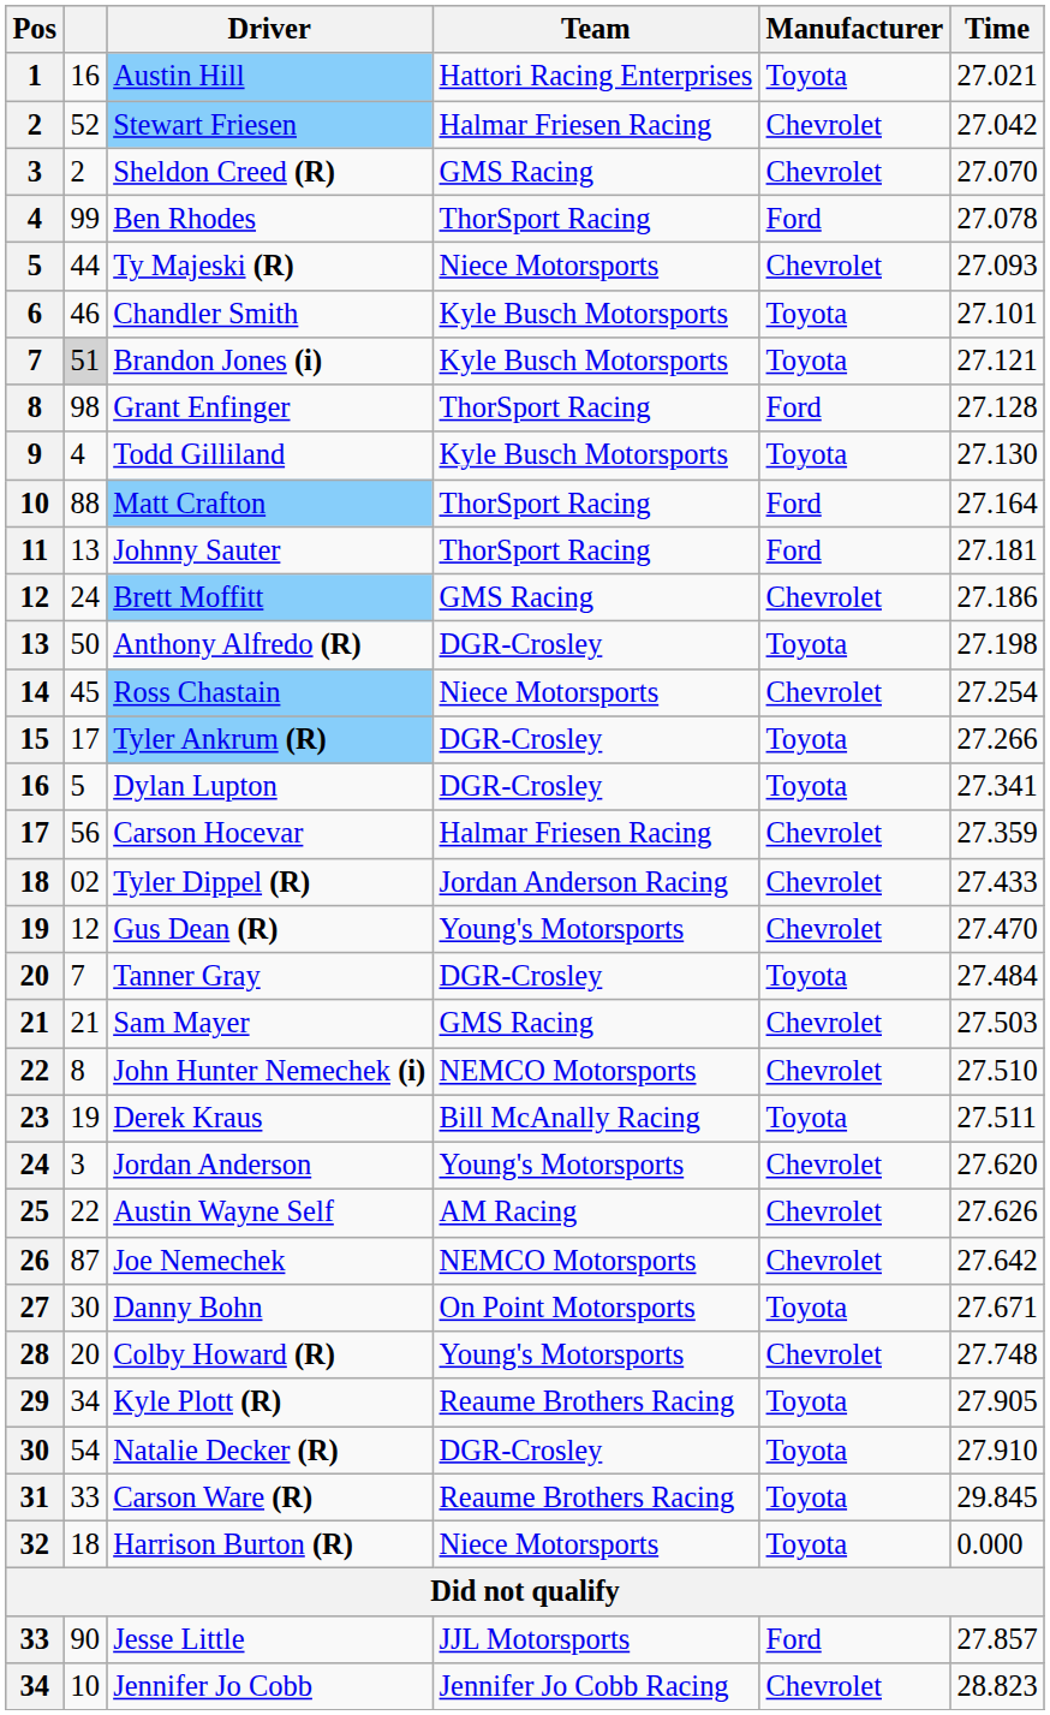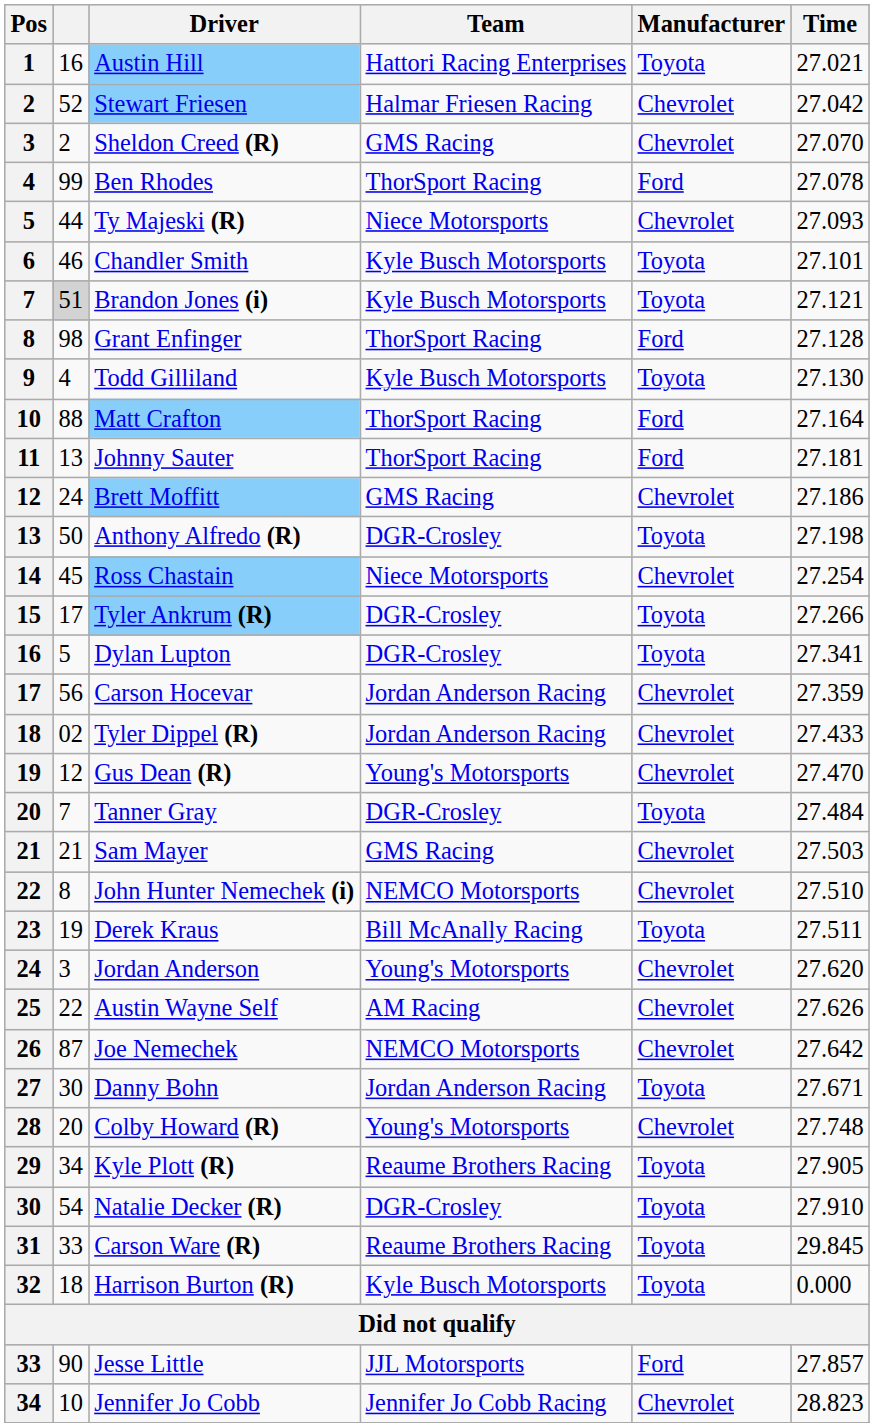 <table class="wikitable" style="font-size:98%">
 <tr>
 <th>Pos</th>
 <th></th>
 <th>Driver</th>
 <th>Team</th>
 <th>Manufacturer</th>
 <th>Time</th>
 </tr>
 <tr>
 <th>1</th>
 <td>16</td>
 <td style="text-align:left;background:#87CEFA"><a href='#'>Austin Hill</a></td>
 <td><a href='#'>Hattori Racing Enterprises</a></td>
 <td><a href='#'>Toyota</a></td>
 <td>27.021</td>
 </tr>
 <tr>
 <th>2</th>
 <td>52</td>
 <td style="text-align:left;background:#87CEFA"><a href='#'>Stewart Friesen</a></td>
 <td><a href='#'>Halmar Friesen Racing</a></td>
 <td><a href='#'>Chevrolet</a></td>
 <td>27.042</td>
 </tr>
 <tr>
 <th>3</th>
 <td>2</td>
 <td><a href='#'>Sheldon Creed</a> <strong>(R)</strong></td>
 <td><a href='#'>GMS Racing</a></td>
 <td><a href='#'>Chevrolet</a></td>
 <td>27.070</td>
 </tr>
 <tr>
 <th>4</th>
 <td>99</td>
 <td><a href='#'>Ben Rhodes</a></td>
 <td><a href='#'>ThorSport Racing</a></td>
 <td><a href='#'>Ford</a></td>
 <td>27.078</td>
 </tr>
 <tr>
 <th>5</th>
 <td>44</td>
 <td><a href='#'>Ty Majeski</a> <strong>(R)</strong></td>
 <td><a href='#'>Niece Motorsports</a></td>
 <td><a href='#'>Chevrolet</a></td>
 <td>27.093</td>
 </tr>
 <tr>
 <th>6</th>
 <td>46</td>
 <td><a href='#'>Chandler Smith</a></td>
 <td><a href='#'>Kyle Busch Motorsports</a></td>
 <td><a href='#'>Toyota</a></td>
 <td>27.101</td>
 </tr>
 <tr>
 <th>7</th>
 <td style="background: lightgrey;">51</td>
 <td><a href='#'>Brandon Jones</a> <strong>(i)</strong></td>
 <td><a href='#'>Kyle Busch Motorsports</a></td>
 <td><a href='#'>Toyota</a></td>
 <td>27.121</td>
 </tr>
 <tr>
 <th>8</th>
 <td>98</td>
 <td><a href='#'>Grant Enfinger</a></td>
 <td><a href='#'>ThorSport Racing</a></td>
 <td><a href='#'>Ford</a></td>
 <td>27.128</td>
 </tr>
 <tr>
 <th>9</th>
 <td>4</td>
 <td><a href='#'>Todd Gilliland</a></td>
 <td><a href='#'>Kyle Busch Motorsports</a></td>
 <td><a href='#'>Toyota</a></td>
 <td>27.130</td>
 </tr>
 <tr>
 <th>10</th>
 <td>88</td>
 <td style="text-align:left;background:#87CEFA"><a href='#'>Matt Crafton</a></td>
 <td><a href='#'>ThorSport Racing</a></td>
 <td><a href='#'>Ford</a></td>
 <td>27.164</td>
 </tr>
 <tr>
 <th>11</th>
 <td>13</td>
 <td><a href='#'>Johnny Sauter</a></td>
 <td><a href='#'>ThorSport Racing</a></td>
 <td><a href='#'>Ford</a></td>
 <td>27.181</td>
 </tr>
 <tr>
 <th>12</th>
 <td>24</td>
 <td style="text-align:left;background:#87CEFA"><a href='#'>Brett Moffitt</a></td>
 <td><a href='#'>GMS Racing</a></td>
 <td><a href='#'>Chevrolet</a></td>
 <td>27.186</td>
 </tr>
 <tr>
 <th>13</th>
 <td>50</td>
 <td><a href='#'>Anthony Alfredo</a> <strong>(R)</strong></td>
 <td><a href='#'>DGR-Crosley</a></td>
 <td><a href='#'>Toyota</a></td>
 <td>27.198</td>
 </tr>
 <tr>
 <th>14</th>
 <td>45</td>
 <td style="text-align:left;background:#87CEFA"><a href='#'>Ross Chastain</a></td>
 <td><a href='#'>Niece Motorsports</a></td>
 <td><a href='#'>Chevrolet</a></td>
 <td>27.254</td>
 </tr>
 <tr>
 <th>15</th>
 <td>17</td>
 <td style="text-align:left;background:#87CEFA"><a href='#'>Tyler Ankrum</a> <strong>(R)</strong></td>
 <td><a href='#'>DGR-Crosley</a></td>
 <td><a href='#'>Toyota</a></td>
 <td>27.266</td>
 </tr>
 <tr>
 <th>16</th>
 <td>5</td>
 <td><a href='#'>Dylan Lupton</a></td>
 <td><a href='#'>DGR-Crosley</a></td>
 <td><a href='#'>Toyota</a></td>
 <td>27.341</td>
 </tr>
 <tr>
 <th>17</th>
 <td>56</td>
 <td><a href='#'>Carson Hocevar</a></td>
-<td><a href='#'>Halmar Friesen Racing</a></td>
+<td><a href='#'>Jordan Anderson Racing</a></td>
 <td><a href='#'>Chevrolet</a></td>
 <td>27.359</td>
 </tr>
 <tr>
 <th>18</th>
 <td>02</td>
 <td><a href='#'>Tyler Dippel</a> <strong>(R)</strong></td>
 <td><a href='#'>Jordan Anderson Racing</a></td>
 <td><a href='#'>Chevrolet</a></td>
 <td>27.433</td>
 </tr>
 <tr>
 <th>19</th>
 <td>12</td>
 <td><a href='#'>Gus Dean</a> <strong>(R)</strong></td>
 <td><a href='#'>Young's Motorsports</a></td>
 <td><a href='#'>Chevrolet</a></td>
 <td>27.470</td>
 </tr>
 <tr>
 <th>20</th>
 <td>7</td>
 <td><a href='#'>Tanner Gray</a></td>
 <td><a href='#'>DGR-Crosley</a></td>
 <td><a href='#'>Toyota</a></td>
 <td>27.484</td>
 </tr>
 <tr>
 <th>21</th>
 <td>21</td>
 <td><a href='#'>Sam Mayer</a></td>
 <td><a href='#'>GMS Racing</a></td>
 <td><a href='#'>Chevrolet</a></td>
 <td>27.503</td>
 </tr>
 <tr>
 <th>22</th>
 <td>8</td>
 <td><a href='#'>John Hunter Nemechek</a> <strong>(i)</strong></td>
 <td><a href='#'>NEMCO Motorsports</a></td>
 <td><a href='#'>Chevrolet</a></td>
 <td>27.510</td>
 </tr>
 <tr>
 <th>23</th>
 <td>19</td>
 <td><a href='#'>Derek Kraus</a></td>
 <td><a href='#'>Bill McAnally Racing</a></td>
 <td><a href='#'>Toyota</a></td>
 <td>27.511</td>
 </tr>
 <tr>
 <th>24</th>
 <td>3</td>
 <td><a href='#'>Jordan Anderson</a></td>
 <td><a href='#'>Young's Motorsports</a></td>
 <td><a href='#'>Chevrolet</a></td>
 <td>27.620</td>
 </tr>
 <tr>
 <th>25</th>
 <td>22</td>
 <td><a href='#'>Austin Wayne Self</a></td>
 <td><a href='#'>AM Racing</a></td>
 <td><a href='#'>Chevrolet</a></td>
 <td>27.626</td>
 </tr>
 <tr>
 <th>26</th>
 <td>87</td>
 <td><a href='#'>Joe Nemechek</a></td>
 <td><a href='#'>NEMCO Motorsports</a></td>
 <td><a href='#'>Chevrolet</a></td>
 <td>27.642</td>
 </tr>
 <tr>
 <th>27</th>
 <td>30</td>
 <td><a href='#'>Danny Bohn</a></td>
-<td><a href='#'>On Point Motorsports</a></td>
+<td><a href='#'>Jordan Anderson Racing</a></td>
 <td><a href='#'>Toyota</a></td>
 <td>27.671</td>
 </tr>
 <tr>
 <th>28</th>
 <td>20</td>
 <td><a href='#'>Colby Howard</a> <strong>(R)</strong></td>
 <td><a href='#'>Young's Motorsports</a></td>
 <td><a href='#'>Chevrolet</a></td>
 <td>27.748</td>
 </tr>
 <tr>
 <th>29</th>
 <td>34</td>
 <td><a href='#'>Kyle Plott</a> <strong>(R)</strong></td>
 <td><a href='#'>Reaume Brothers Racing</a></td>
 <td><a href='#'>Toyota</a></td>
 <td>27.905</td>
 </tr>
 <tr>
 <th>30</th>
 <td>54</td>
 <td><a href='#'>Natalie Decker</a> <strong>(R)</strong></td>
 <td><a href='#'>DGR-Crosley</a></td>
 <td><a href='#'>Toyota</a></td>
 <td>27.910</td>
 </tr>
 <tr>
 <th>31</th>
 <td>33</td>
 <td><a href='#'>Carson Ware</a> <strong>(R)</strong></td>
 <td><a href='#'>Reaume Brothers Racing</a></td>
 <td><a href='#'>Toyota</a></td>
 <td>29.845</td>
 </tr>
 <tr>
 <th>32</th>
 <td>18</td>
 <td><a href='#'>Harrison Burton</a> <strong>(R)</strong></td>
-<td><a href='#'>Niece Motorsports</a></td>
+<td><a href='#'>Kyle Busch Motorsports</a></td>
 <td><a href='#'>Toyota</a></td>
 <td>0.000</td>
 </tr>
 <tr>
 <th colspan="7">Did not qualify</th>
 </tr>
 <tr>
 <th>33</th>
 <td>90</td>
 <td><a href='#'>Jesse Little</a></td>
 <td><a href='#'>JJL Motorsports</a></td>
 <td><a href='#'>Ford</a></td>
 <td>27.857</td>
 </tr>
 <tr>
 <th>34</th>
 <td>10</td>
 <td><a href='#'>Jennifer Jo Cobb</a></td>
 <td><a href='#'>Jennifer Jo Cobb Racing</a></td>
 <td><a href='#'>Chevrolet</a></td>
 <td>28.823</td>
 </tr>
 <tr>
 </tr>
 </table>
